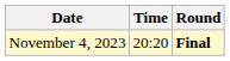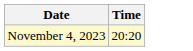 <table class="wikitable">
 <tr>
 <th>Date</th>
 <th>Time</th>
-<th>Round</th>
 </tr>
 <tr style=background:lemonchiffon>
 <td>November 4, 2023</td>
 <td>20:20</td>
-<td><strong>Final</strong></td>
 </tr>
 </table>
